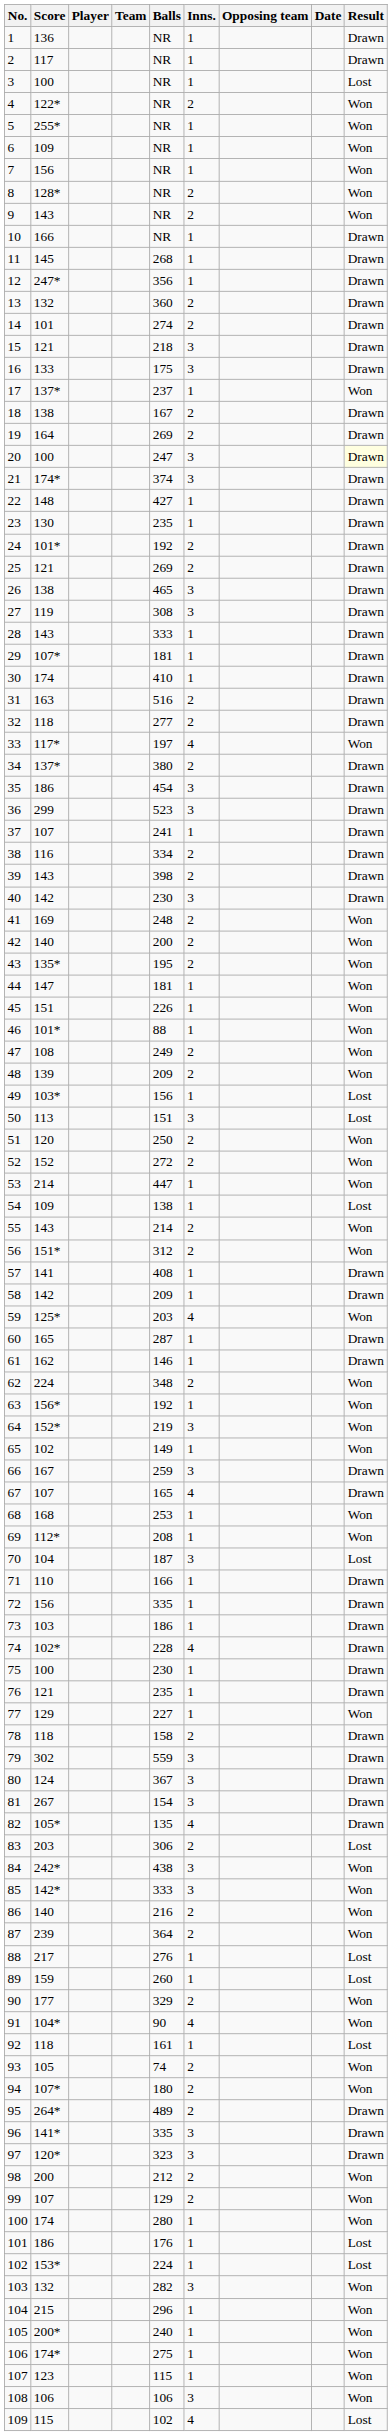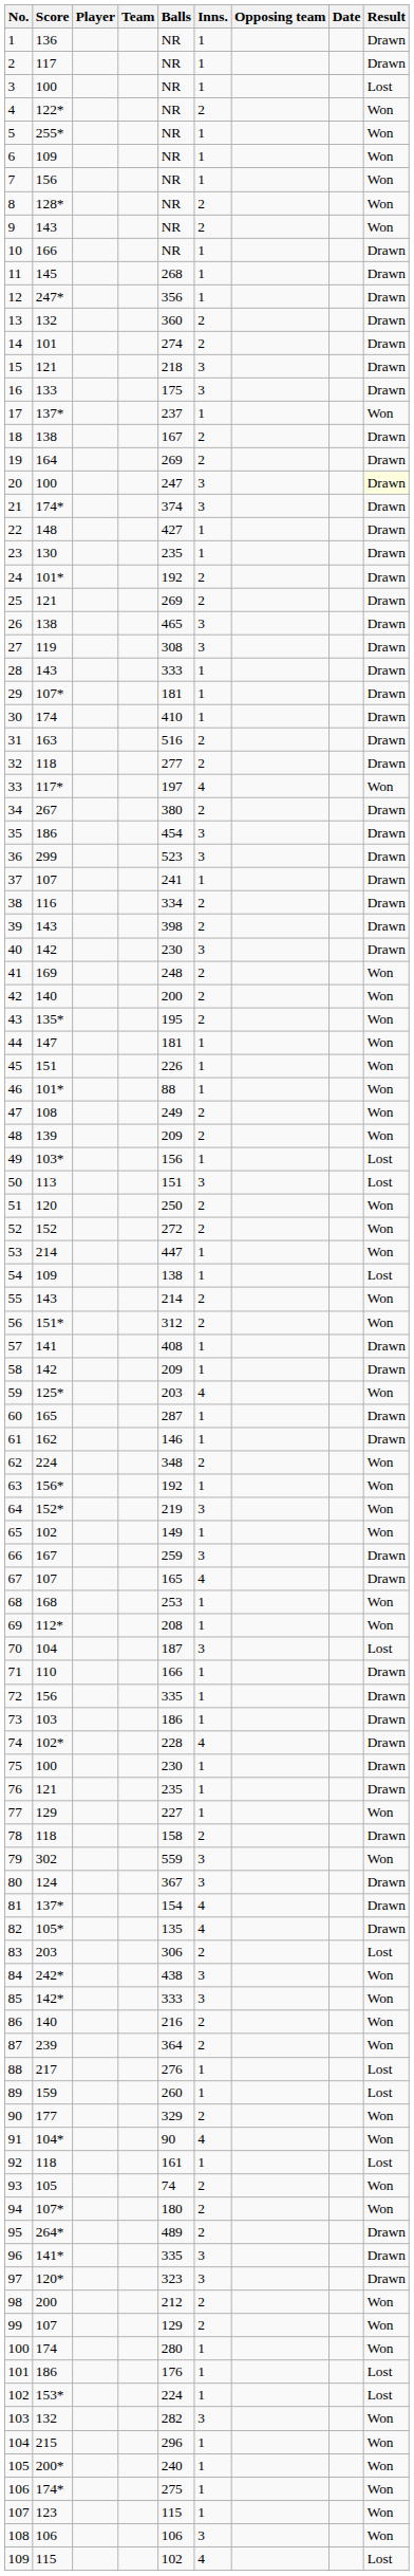 <table class="wikitable sortable" style="font-size:95%">
 <tr>
 <th>No.</th>
 <th>Score</th>
 <th>Player</th>
 <th>Team</th>
 <th>Balls</th>
 <th>Inns.</th>
 <th>Opposing team</th>
 <th>Date</th>
 <th>Result</th>
 </tr>
 <tr>
 <td>1</td>
 <td> 136</td>
 <td></td>
 <td></td>
 <td> NR</td>
 <td>1</td>
 <td></td>
 <td></td>
 <td>Drawn</td>
 </tr>
 <tr>
 <td>2</td>
 <td> 117</td>
 <td></td>
 <td></td>
 <td> NR</td>
 <td>1</td>
 <td></td>
 <td></td>
 <td>Drawn</td>
 </tr>
 <tr>
 <td>3</td>
 <td> 100</td>
 <td></td>
 <td></td>
 <td> NR</td>
 <td>1</td>
 <td></td>
 <td></td>
 <td>Lost</td>
 </tr>
 <tr>
 <td>4</td>
 <td> 122*</td>
 <td></td>
 <td></td>
 <td> NR</td>
 <td>2</td>
 <td></td>
 <td></td>
 <td>Won</td>
 </tr>
 <tr>
 <td>5</td>
 <td> 255*</td>
 <td></td>
 <td></td>
 <td> NR</td>
 <td>1</td>
 <td></td>
 <td></td>
 <td>Won</td>
 </tr>
 <tr>
 <td>6</td>
 <td> 109</td>
 <td></td>
 <td></td>
 <td> NR</td>
 <td>1</td>
 <td></td>
 <td></td>
 <td>Won</td>
 </tr>
 <tr>
 <td>7</td>
 <td> 156</td>
 <td></td>
 <td></td>
 <td> NR</td>
 <td>1</td>
 <td></td>
 <td></td>
 <td>Won</td>
 </tr>
 <tr>
 <td>8</td>
 <td> 128*</td>
 <td></td>
 <td></td>
 <td> NR</td>
 <td>2</td>
 <td></td>
 <td></td>
 <td>Won</td>
 </tr>
 <tr>
 <td>9</td>
 <td> 143</td>
 <td></td>
 <td></td>
 <td> NR</td>
 <td>2</td>
 <td></td>
 <td></td>
 <td>Won</td>
 </tr>
 <tr>
 <td>10</td>
 <td> 166</td>
 <td></td>
 <td></td>
 <td> NR</td>
 <td>1</td>
 <td></td>
 <td></td>
 <td>Drawn</td>
 </tr>
 <tr>
 <td>11</td>
 <td> 145</td>
 <td> </td>
 <td></td>
 <td> 268</td>
 <td>1</td>
 <td></td>
 <td></td>
 <td>Drawn</td>
 </tr>
 <tr>
 <td>12</td>
 <td> 247*</td>
 <td> </td>
 <td></td>
 <td> 356</td>
 <td>1</td>
 <td></td>
 <td></td>
 <td>Drawn</td>
 </tr>
 <tr>
 <td>13</td>
 <td> 132</td>
 <td></td>
 <td></td>
 <td> 360</td>
 <td>2</td>
 <td></td>
 <td></td>
 <td>Drawn</td>
 </tr>
 <tr>
 <td>14</td>
 <td> 101</td>
 <td></td>
 <td></td>
 <td> 274</td>
 <td>2</td>
 <td></td>
 <td></td>
 <td>Drawn</td>
 </tr>
 <tr>
 <td>15</td>
 <td> 121</td>
 <td> </td>
 <td></td>
 <td> 218</td>
 <td>3</td>
 <td></td>
 <td></td>
 <td>Drawn</td>
 </tr>
 <tr>
 <td>16</td>
 <td> 133</td>
 <td> </td>
 <td></td>
 <td> 175</td>
 <td>3</td>
 <td></td>
 <td></td>
 <td>Drawn</td>
 </tr>
 <tr>
 <td>17</td>
 <td> 137*</td>
 <td></td>
 <td></td>
 <td> 237</td>
 <td>1</td>
 <td></td>
 <td></td>
 <td>Won</td>
 </tr>
 <tr>
 <td>18</td>
 <td> 138</td>
 <td></td>
 <td></td>
 <td> 167</td>
 <td>2</td>
 <td></td>
 <td></td>
 <td>Drawn</td>
 </tr>
 <tr>
 <td>19</td>
 <td> 164</td>
 <td></td>
 <td></td>
 <td> 269</td>
 <td>2</td>
 <td></td>
 <td></td>
 <td>Drawn</td>
 </tr>
 <tr>
 <td>20</td>
 <td> 100</td>
 <td> </td>
 <td></td>
 <td> 247</td>
 <td>3</td>
 <td></td>
 <td></td>
 <td style="background: lightyellow;">Drawn</td>
 </tr>
 <tr>
 <td>21</td>
 <td> 174*</td>
 <td> </td>
 <td></td>
 <td> 374</td>
 <td>3</td>
 <td></td>
 <td></td>
 <td>Drawn</td>
 </tr>
 <tr>
 <td>22</td>
 <td> 148</td>
 <td></td>
 <td></td>
 <td> 427</td>
 <td>1</td>
 <td></td>
 <td></td>
 <td>Drawn</td>
 </tr>
 <tr>
 <td>23</td>
 <td> 130</td>
 <td></td>
 <td></td>
 <td> 235</td>
 <td>1</td>
 <td></td>
 <td></td>
 <td>Drawn</td>
 </tr>
 <tr>
 <td>24</td>
 <td> 101*</td>
 <td> </td>
 <td></td>
 <td> 192</td>
 <td>2</td>
 <td></td>
 <td></td>
 <td>Drawn</td>
 </tr>
 <tr>
 <td>25</td>
 <td> 121</td>
 <td></td>
 <td></td>
 <td> 269</td>
 <td>2</td>
 <td></td>
 <td></td>
 <td>Drawn</td>
 </tr>
 <tr>
 <td>26</td>
 <td> 138</td>
 <td> </td>
 <td></td>
 <td> 465</td>
 <td>3</td>
 <td></td>
 <td></td>
 <td>Drawn</td>
 </tr>
 <tr>
 <td>27</td>
 <td> 119</td>
 <td> </td>
 <td></td>
 <td> 308</td>
 <td>3</td>
 <td></td>
 <td></td>
 <td>Drawn</td>
 </tr>
 <tr>
 <td>28</td>
 <td> 143</td>
 <td> </td>
 <td></td>
 <td> 333</td>
 <td>1</td>
 <td></td>
 <td></td>
 <td>Drawn</td>
 </tr>
 <tr>
 <td>29</td>
 <td> 107*</td>
 <td></td>
 <td></td>
 <td> 181</td>
 <td>1</td>
 <td></td>
 <td></td>
 <td>Drawn</td>
 </tr>
 <tr>
 <td>30</td>
 <td> 174</td>
 <td> </td>
 <td></td>
 <td> 410</td>
 <td>1</td>
 <td></td>
 <td></td>
 <td>Drawn</td>
 </tr>
 <tr>
 <td>31</td>
 <td> 163</td>
 <td></td>
 <td></td>
 <td> 516</td>
 <td>2</td>
 <td></td>
 <td></td>
 <td>Drawn</td>
 </tr>
 <tr>
 <td>32</td>
 <td> 118</td>
 <td></td>
 <td></td>
 <td> 277</td>
 <td>2</td>
 <td></td>
 <td></td>
 <td>Drawn</td>
 </tr>
 <tr>
 <td>33</td>
 <td> 117*</td>
 <td> </td>
 <td></td>
 <td> 197</td>
 <td>4</td>
 <td></td>
 <td></td>
 <td>Won</td>
 </tr>
 <tr>
 <td>34</td>
-<td> 137*</td>
+<td> 267</td>
 <td></td>
 <td></td>
 <td> 380</td>
 <td>2</td>
 <td></td>
 <td></td>
 <td>Drawn</td>
 </tr>
 <tr>
 <td>35</td>
 <td> 186</td>
 <td> </td>
 <td></td>
 <td> 454</td>
 <td>3</td>
 <td></td>
 <td></td>
 <td>Drawn</td>
 </tr>
 <tr>
 <td>36</td>
 <td> 299</td>
 <td> </td>
 <td></td>
 <td> 523</td>
 <td>3</td>
 <td></td>
 <td></td>
 <td>Drawn</td>
 </tr>
 <tr>
 <td>37</td>
 <td> 107</td>
 <td></td>
 <td></td>
 <td> 241</td>
 <td>1</td>
 <td></td>
 <td></td>
 <td>Drawn</td>
 </tr>
 <tr>
 <td>38</td>
 <td> 116</td>
 <td> </td>
 <td></td>
 <td> 334</td>
 <td>2</td>
 <td></td>
 <td></td>
 <td>Drawn</td>
 </tr>
 <tr>
 <td>39</td>
 <td> 143</td>
 <td> </td>
 <td></td>
 <td> 398</td>
 <td>2</td>
 <td></td>
 <td></td>
 <td>Drawn</td>
 </tr>
 <tr>
 <td>40</td>
 <td> 142</td>
 <td></td>
 <td></td>
 <td> 230</td>
 <td>3</td>
 <td></td>
 <td></td>
 <td>Drawn</td>
 </tr>
 <tr>
 <td>41</td>
 <td> 169</td>
 <td></td>
 <td></td>
 <td> 248</td>
 <td>2</td>
 <td></td>
 <td></td>
 <td>Won</td>
 </tr>
 <tr>
 <td>42</td>
 <td> 140</td>
 <td></td>
 <td></td>
 <td> 200</td>
 <td>2</td>
 <td></td>
 <td></td>
 <td>Won</td>
 </tr>
 <tr>
 <td>43</td>
 <td> 135*</td>
 <td></td>
 <td></td>
 <td> 195</td>
 <td>2</td>
 <td></td>
 <td></td>
 <td>Won</td>
 </tr>
 <tr>
 <td>44</td>
 <td> 147</td>
 <td></td>
 <td></td>
 <td> 181</td>
 <td>1</td>
 <td></td>
 <td></td>
 <td>Won</td>
 </tr>
 <tr>
 <td>45</td>
 <td> 151</td>
 <td></td>
 <td></td>
 <td> 226</td>
 <td>1</td>
 <td></td>
 <td></td>
 <td>Won</td>
 </tr>
 <tr>
 <td>46</td>
 <td> 101*</td>
 <td></td>
 <td></td>
 <td> 88</td>
 <td>1</td>
 <td></td>
 <td></td>
 <td>Won</td>
 </tr>
 <tr>
 <td>47</td>
 <td> 108</td>
 <td></td>
 <td></td>
 <td> 249</td>
 <td>2</td>
 <td></td>
 <td></td>
 <td>Won</td>
 </tr>
 <tr>
 <td>48</td>
 <td> 139</td>
 <td> </td>
 <td></td>
 <td> 209</td>
 <td>2</td>
 <td></td>
 <td></td>
 <td>Won</td>
 </tr>
 <tr>
 <td>49</td>
 <td> 103*</td>
 <td></td>
 <td></td>
 <td> 156</td>
 <td>1</td>
 <td></td>
 <td></td>
 <td>Lost</td>
 </tr>
 <tr>
 <td>50</td>
 <td> 113</td>
 <td></td>
 <td></td>
 <td> 151</td>
 <td>3</td>
 <td></td>
 <td></td>
 <td>Lost</td>
 </tr>
 <tr>
 <td>51</td>
 <td> 120</td>
 <td></td>
 <td></td>
 <td> 250</td>
 <td>2</td>
 <td></td>
 <td></td>
 <td>Won</td>
 </tr>
 <tr>
 <td>52</td>
 <td> 152</td>
 <td></td>
 <td></td>
 <td> 272</td>
 <td>2</td>
 <td></td>
 <td></td>
 <td>Won</td>
 </tr>
 <tr>
 <td>53</td>
 <td> 214</td>
 <td></td>
 <td></td>
 <td> 447</td>
 <td>1</td>
 <td></td>
 <td></td>
 <td>Won</td>
 </tr>
 <tr>
 <td>54</td>
 <td> 109</td>
 <td></td>
 <td></td>
 <td> 138</td>
 <td>1</td>
 <td></td>
 <td></td>
 <td>Lost</td>
 </tr>
 <tr>
 <td>55</td>
 <td> 143</td>
 <td></td>
 <td></td>
 <td> 214</td>
 <td>2</td>
 <td></td>
 <td></td>
 <td>Won</td>
 </tr>
 <tr>
 <td>56</td>
 <td> 151*</td>
 <td></td>
 <td></td>
 <td> 312</td>
 <td>2</td>
 <td></td>
 <td></td>
 <td>Won</td>
 </tr>
 <tr>
 <td>57</td>
 <td> 141</td>
 <td></td>
 <td></td>
 <td> 408</td>
 <td>1</td>
 <td></td>
 <td></td>
 <td>Drawn</td>
 </tr>
 <tr>
 <td>58</td>
 <td> 142</td>
 <td> </td>
 <td></td>
 <td> 209</td>
 <td>1</td>
 <td></td>
 <td></td>
 <td>Drawn</td>
 </tr>
 <tr>
 <td>59</td>
 <td> 125*</td>
 <td></td>
 <td></td>
 <td> 203</td>
 <td>4</td>
 <td></td>
 <td></td>
 <td>Won</td>
 </tr>
 <tr>
 <td>60</td>
 <td> 165</td>
 <td></td>
 <td></td>
 <td> 287</td>
 <td>1</td>
 <td></td>
 <td></td>
 <td>Drawn</td>
 </tr>
 <tr>
 <td>61</td>
 <td> 162</td>
 <td></td>
 <td></td>
 <td> 146</td>
 <td>1</td>
 <td></td>
 <td></td>
 <td>Drawn</td>
 </tr>
 <tr>
 <td>62</td>
 <td> 224</td>
 <td></td>
 <td></td>
 <td> 348</td>
 <td>2</td>
 <td></td>
 <td></td>
 <td>Won</td>
 </tr>
 <tr>
 <td>63</td>
 <td> 156*</td>
 <td> </td>
 <td></td>
 <td> 192</td>
 <td>1</td>
 <td></td>
 <td></td>
 <td>Won</td>
 </tr>
 <tr>
 <td>64</td>
 <td> 152*</td>
 <td></td>
 <td></td>
 <td> 219</td>
 <td>3</td>
 <td></td>
 <td></td>
 <td>Won</td>
 </tr>
 <tr>
 <td>65</td>
 <td> 102</td>
 <td></td>
 <td></td>
 <td> 149</td>
 <td>1</td>
 <td></td>
 <td></td>
 <td>Won</td>
 </tr>
 <tr>
 <td>66</td>
 <td> 167</td>
 <td></td>
 <td></td>
 <td> 259</td>
 <td>3</td>
 <td></td>
 <td></td>
 <td>Drawn</td>
 </tr>
 <tr>
 <td>67</td>
 <td> 107</td>
 <td> </td>
 <td></td>
 <td> 165</td>
 <td>4</td>
 <td></td>
 <td></td>
 <td>Drawn</td>
 </tr>
 <tr>
 <td>68</td>
 <td> 168</td>
 <td></td>
 <td></td>
 <td> 253</td>
 <td>1</td>
 <td></td>
 <td></td>
 <td>Won</td>
 </tr>
 <tr>
 <td>69</td>
 <td> 112*</td>
 <td></td>
 <td></td>
 <td> 208</td>
 <td>1</td>
 <td></td>
 <td></td>
 <td>Won</td>
 </tr>
 <tr>
 <td>70</td>
 <td> 104</td>
 <td> </td>
 <td></td>
 <td> 187</td>
 <td>3</td>
 <td></td>
 <td></td>
 <td>Lost</td>
 </tr>
 <tr>
 <td>71</td>
 <td> 110</td>
 <td></td>
 <td></td>
 <td> 166</td>
 <td>1</td>
 <td></td>
 <td></td>
 <td>Drawn</td>
 </tr>
 <tr>
 <td>72</td>
 <td> 156</td>
 <td></td>
 <td></td>
 <td> 335</td>
 <td>1</td>
 <td></td>
 <td></td>
 <td>Drawn</td>
 </tr>
 <tr>
 <td>73</td>
 <td> 103</td>
 <td></td>
 <td></td>
 <td> 186</td>
 <td>1</td>
 <td></td>
 <td></td>
 <td>Drawn</td>
 </tr>
 <tr>
 <td>74</td>
 <td> 102*</td>
 <td> </td>
 <td></td>
 <td> 228</td>
 <td>4</td>
 <td></td>
 <td></td>
 <td>Drawn</td>
 </tr>
 <tr>
 <td>75</td>
 <td> 100</td>
 <td></td>
 <td></td>
 <td> 230</td>
 <td>1</td>
 <td></td>
 <td></td>
 <td>Drawn</td>
 </tr>
 <tr>
 <td>76</td>
 <td> 121</td>
 <td></td>
 <td></td>
 <td> 235</td>
 <td>1</td>
 <td></td>
 <td></td>
 <td>Drawn</td>
 </tr>
 <tr>
 <td>77</td>
 <td> 129</td>
 <td> </td>
 <td></td>
 <td> 227</td>
 <td>1</td>
 <td></td>
 <td></td>
 <td>Won</td>
 </tr>
 <tr>
 <td>78</td>
 <td> 118</td>
 <td></td>
 <td></td>
 <td> 158</td>
 <td>2</td>
 <td></td>
 <td></td>
 <td>Drawn</td>
 </tr>
 <tr>
 <td>79</td>
 <td> 302</td>
 <td> </td>
 <td></td>
 <td> 559</td>
 <td>3</td>
 <td></td>
 <td></td>
-<td>Drawn</td>
+<td>Won</td>
 </tr>
 <tr>
 <td>80</td>
 <td> 124</td>
 <td> </td>
 <td></td>
 <td> 367</td>
 <td>3</td>
 <td></td>
 <td></td>
 <td>Drawn</td>
 </tr>
 <tr>
 <td>81</td>
-<td> 267</td>
+<td> 137*</td>
 <td></td>
 <td></td>
 <td> 154</td>
-<td>3</td>
+<td>4</td>
 <td></td>
 <td></td>
 <td>Drawn</td>
 </tr>
 <tr>
 <td>82</td>
 <td> 105*</td>
 <td></td>
 <td></td>
 <td> 135</td>
 <td>4</td>
 <td></td>
 <td></td>
 <td>Drawn</td>
 </tr>
 <tr>
 <td>83</td>
 <td> 203</td>
 <td> </td>
 <td></td>
 <td> 306</td>
 <td>2</td>
 <td></td>
 <td></td>
 <td>Lost</td>
 </tr>
 <tr>
 <td>84</td>
 <td> 242*</td>
 <td> </td>
 <td></td>
 <td> 438</td>
 <td>3</td>
 <td></td>
 <td></td>
 <td>Won</td>
 </tr>
 <tr>
 <td>85</td>
 <td> 142*</td>
 <td> </td>
 <td></td>
 <td> 333</td>
 <td>3</td>
 <td></td>
 <td></td>
 <td>Won</td>
 </tr>
 <tr>
 <td>86</td>
 <td> 140</td>
 <td></td>
 <td></td>
 <td> 216</td>
 <td>2</td>
 <td></td>
 <td></td>
 <td>Won</td>
 </tr>
 <tr>
 <td>87</td>
 <td> 239</td>
 <td></td>
 <td></td>
 <td> 364</td>
 <td>2</td>
 <td></td>
 <td></td>
 <td>Won</td>
 </tr>
 <tr>
 <td>88</td>
 <td> 217</td>
 <td></td>
 <td></td>
 <td> 276</td>
 <td>1</td>
 <td></td>
 <td></td>
 <td>Lost</td>
 </tr>
 <tr>
 <td>89</td>
 <td> 159</td>
 <td></td>
 <td></td>
 <td> 260</td>
 <td>1</td>
 <td></td>
 <td></td>
 <td>Lost</td>
 </tr>
 <tr>
 <td>90</td>
 <td> 177</td>
 <td> </td>
 <td></td>
 <td> 329</td>
 <td>2</td>
 <td></td>
 <td></td>
 <td>Won</td>
 </tr>
 <tr>
 <td>91</td>
 <td> 104*</td>
 <td> </td>
 <td></td>
 <td> 90</td>
 <td>4</td>
 <td></td>
 <td></td>
 <td>Won</td>
 </tr>
 <tr>
 <td>92</td>
 <td> 118</td>
 <td> </td>
 <td></td>
 <td> 161</td>
 <td>1</td>
 <td></td>
 <td></td>
 <td>Lost</td>
 </tr>
 <tr>
 <td>93</td>
 <td> 105</td>
 <td></td>
 <td></td>
 <td> 74</td>
 <td>2</td>
 <td></td>
 <td></td>
 <td>Won</td>
 </tr>
 <tr>
 <td>94</td>
 <td> 107*</td>
 <td> </td>
 <td></td>
 <td> 180</td>
 <td>2</td>
 <td></td>
 <td></td>
 <td>Won</td>
 </tr>
 <tr>
 <td>95</td>
 <td> 264*</td>
 <td> </td>
 <td></td>
 <td> 489</td>
 <td>2</td>
 <td></td>
 <td></td>
 <td>Drawn</td>
 </tr>
 <tr>
 <td>96</td>
 <td> 141*</td>
 <td></td>
 <td></td>
 <td> 335</td>
 <td>3</td>
 <td></td>
 <td></td>
 <td>Drawn</td>
 </tr>
 <tr>
 <td>97</td>
 <td> 120*</td>
 <td></td>
 <td></td>
 <td> 323</td>
 <td>3</td>
 <td></td>
 <td></td>
 <td>Drawn</td>
 </tr>
 <tr>
 <td>98</td>
 <td> 200</td>
 <td> </td>
 <td></td>
 <td> 212</td>
 <td>2</td>
 <td></td>
 <td></td>
 <td>Won</td>
 </tr>
 <tr>
 <td>99</td>
 <td> 107</td>
 <td> </td>
 <td></td>
 <td> 129</td>
 <td>2</td>
 <td></td>
 <td></td>
 <td>Won</td>
 </tr>
 <tr>
 <td>100</td>
 <td> 174</td>
 <td> </td>
 <td></td>
 <td> 280</td>
 <td>1</td>
 <td></td>
 <td></td>
 <td>Won</td>
 </tr>
 <tr>
 <td>101</td>
 <td> 186</td>
 <td> </td>
 <td></td>
 <td> 176</td>
 <td>1</td>
 <td></td>
 <td></td>
 <td>Lost</td>
 </tr>
 <tr>
 <td>102</td>
 <td> 153*</td>
 <td> </td>
 <td></td>
 <td> 224</td>
 <td>1</td>
 <td></td>
 <td></td>
 <td>Lost</td>
 </tr>
 <tr>
 <td>103</td>
 <td> 132</td>
 <td> </td>
 <td></td>
 <td> 282</td>
 <td>3</td>
 <td></td>
 <td></td>
 <td>Won</td>
 </tr>
 <tr>
 <td>104</td>
 <td> 215</td>
 <td> </td>
 <td></td>
 <td> 296</td>
 <td>1</td>
 <td></td>
 <td></td>
 <td>Won</td>
 </tr>
 <tr>
 <td>105</td>
 <td> 200*</td>
 <td> </td>
 <td></td>
 <td> 240</td>
 <td>1</td>
 <td></td>
 <td></td>
 <td>Won</td>
 </tr>
 <tr>
 <td>106</td>
 <td> 174*</td>
 <td></td>
 <td></td>
 <td> 275</td>
 <td>1</td>
 <td></td>
 <td></td>
 <td>Won</td>
 </tr>
 <tr>
 <td>107</td>
 <td> 123</td>
 <td> </td>
 <td></td>
 <td> 115</td>
 <td>1</td>
 <td></td>
 <td></td>
 <td>Won</td>
 </tr>
 <tr>
 <td>108</td>
 <td> 106</td>
 <td> </td>
 <td></td>
 <td> 106</td>
 <td>3</td>
 <td></td>
 <td></td>
 <td>Won</td>
 </tr>
 <tr>
 <td>109</td>
 <td> 115</td>
 <td> </td>
 <td></td>
 <td> 102</td>
 <td>4</td>
 <td></td>
 <td></td>
 <td>Lost</td>
 </tr>
 </table>
